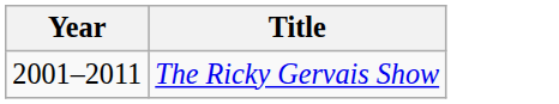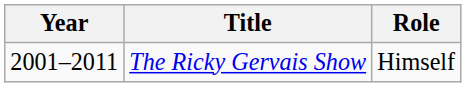 <table class="wikitable">
 <tr>
 <th>Year</th>
 <th>Title</th>
+<th>Role</th>
 </tr>
 <tr>
 <td>2001–2011</td>
 <td><em><a href='#'>The Ricky Gervais Show</a></em></td>
+<td>Himself</td>
 </tr>
 </table>
